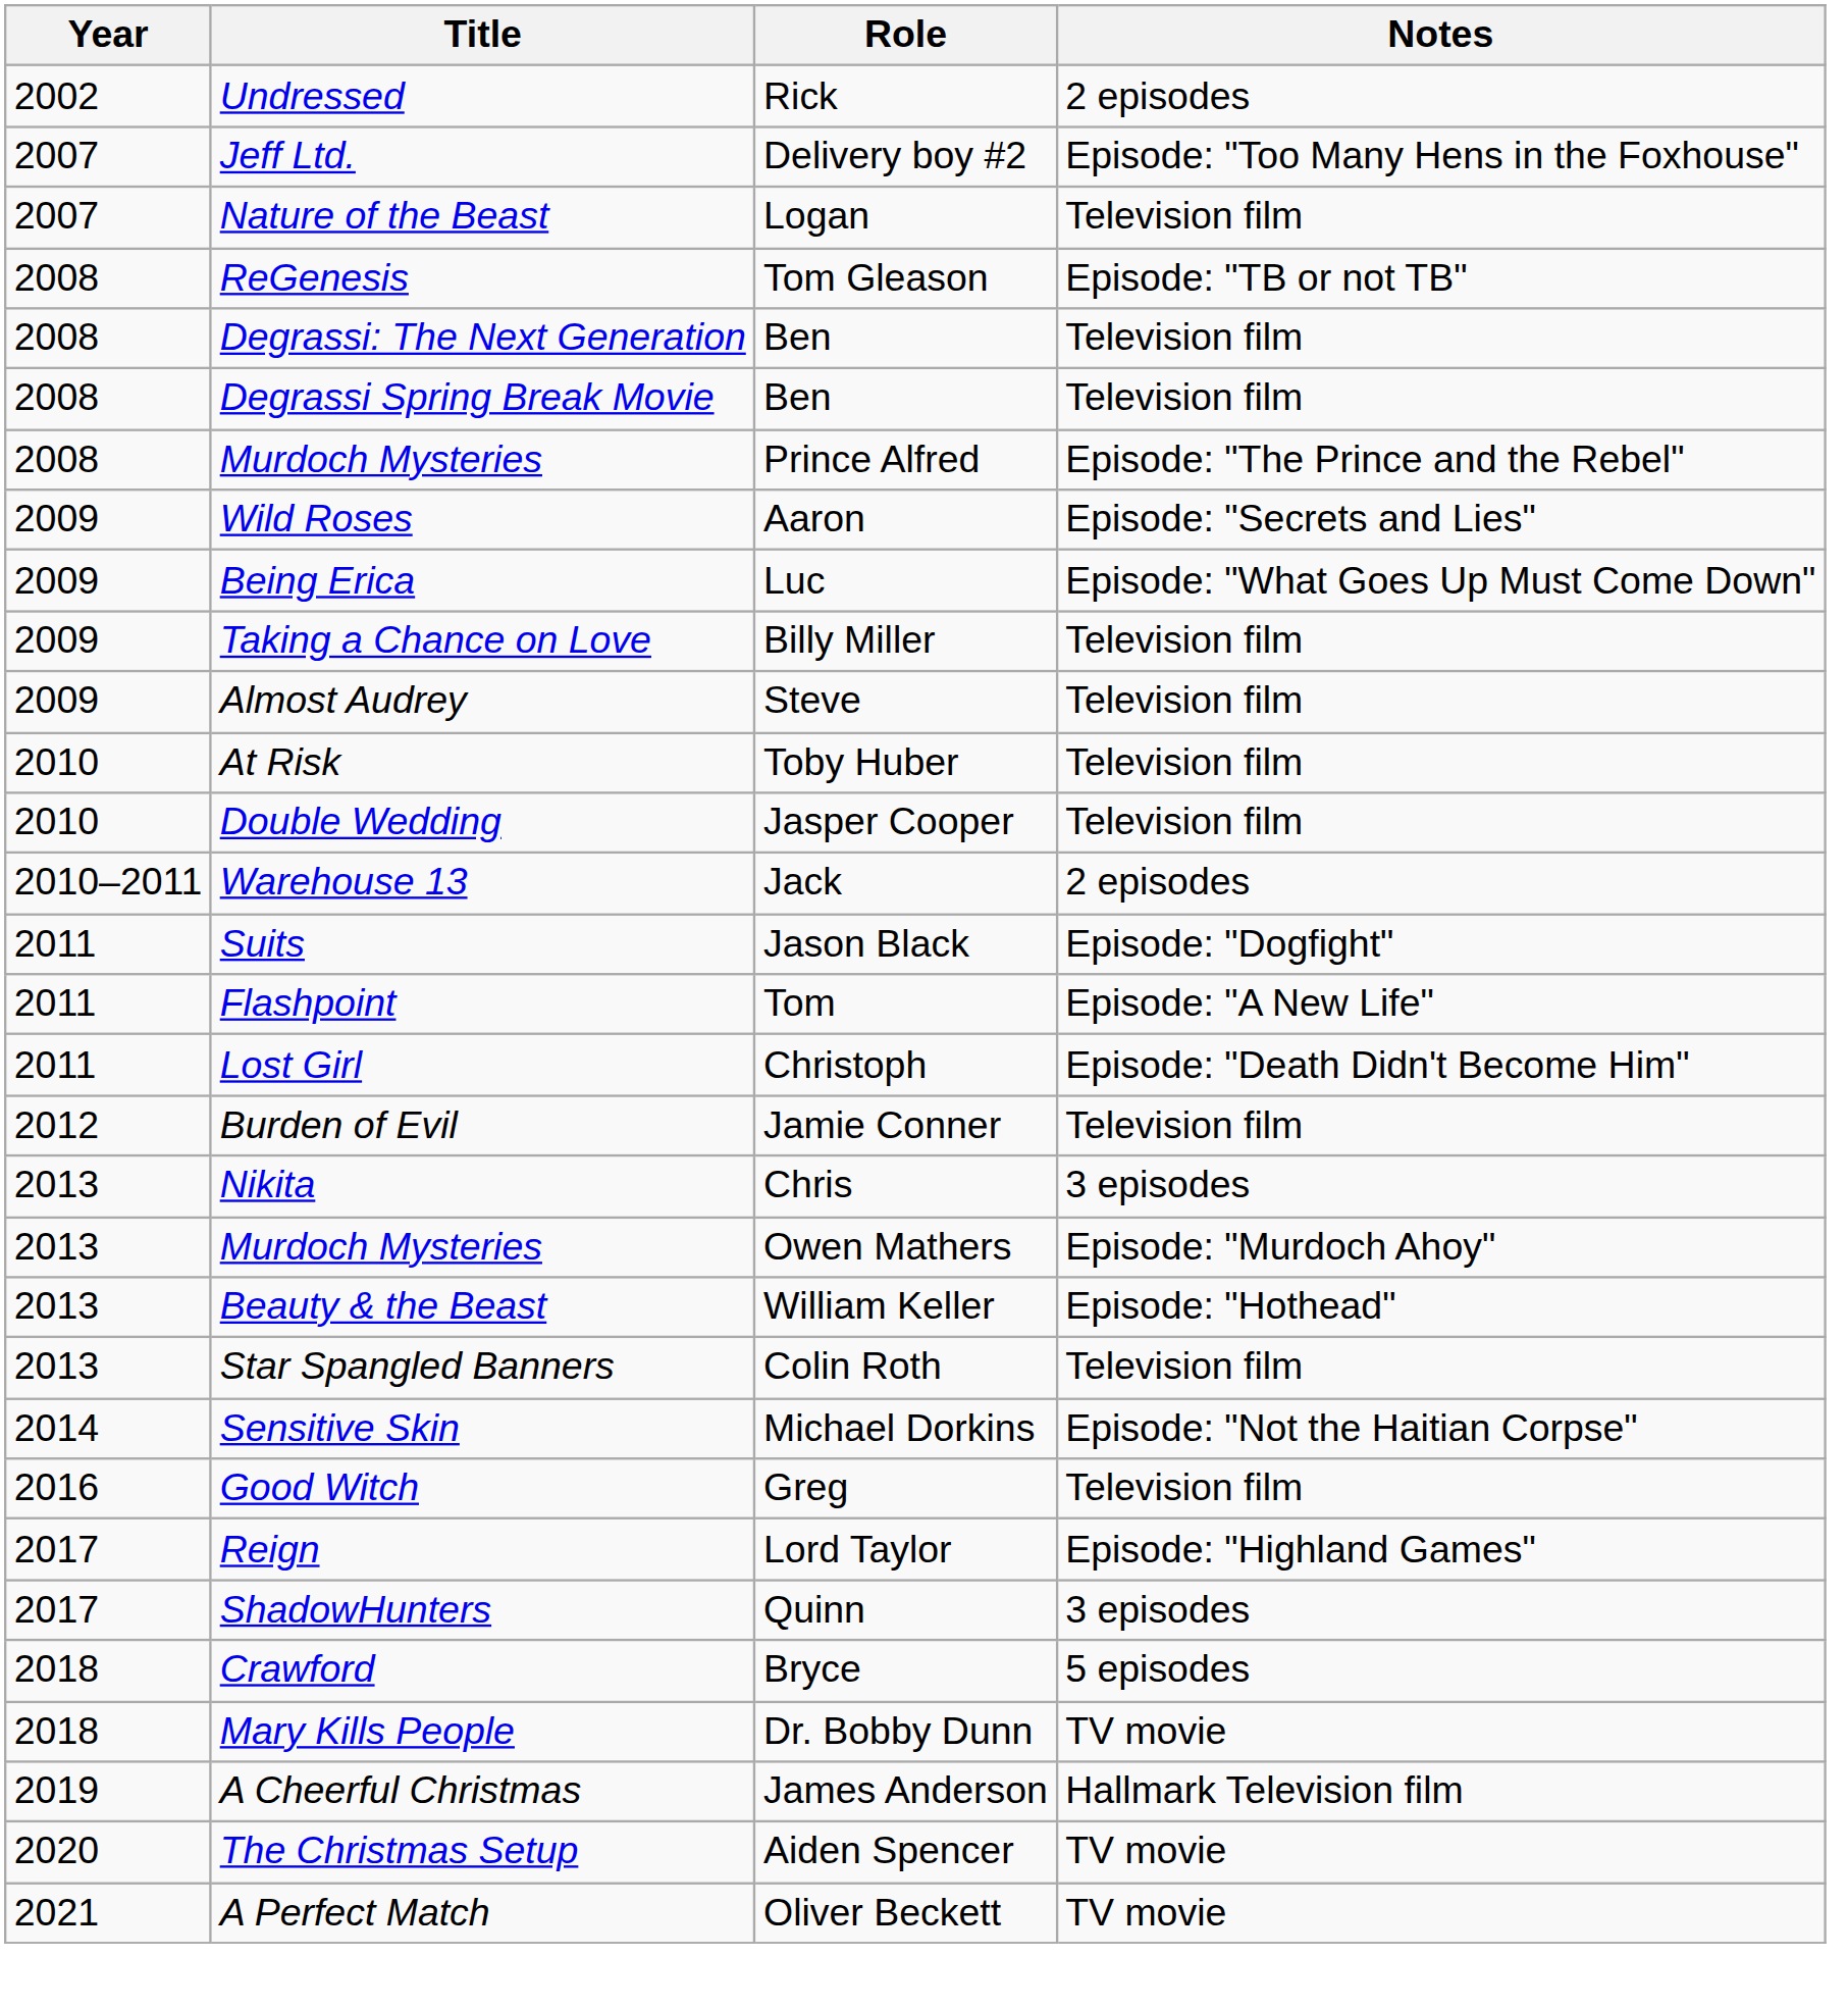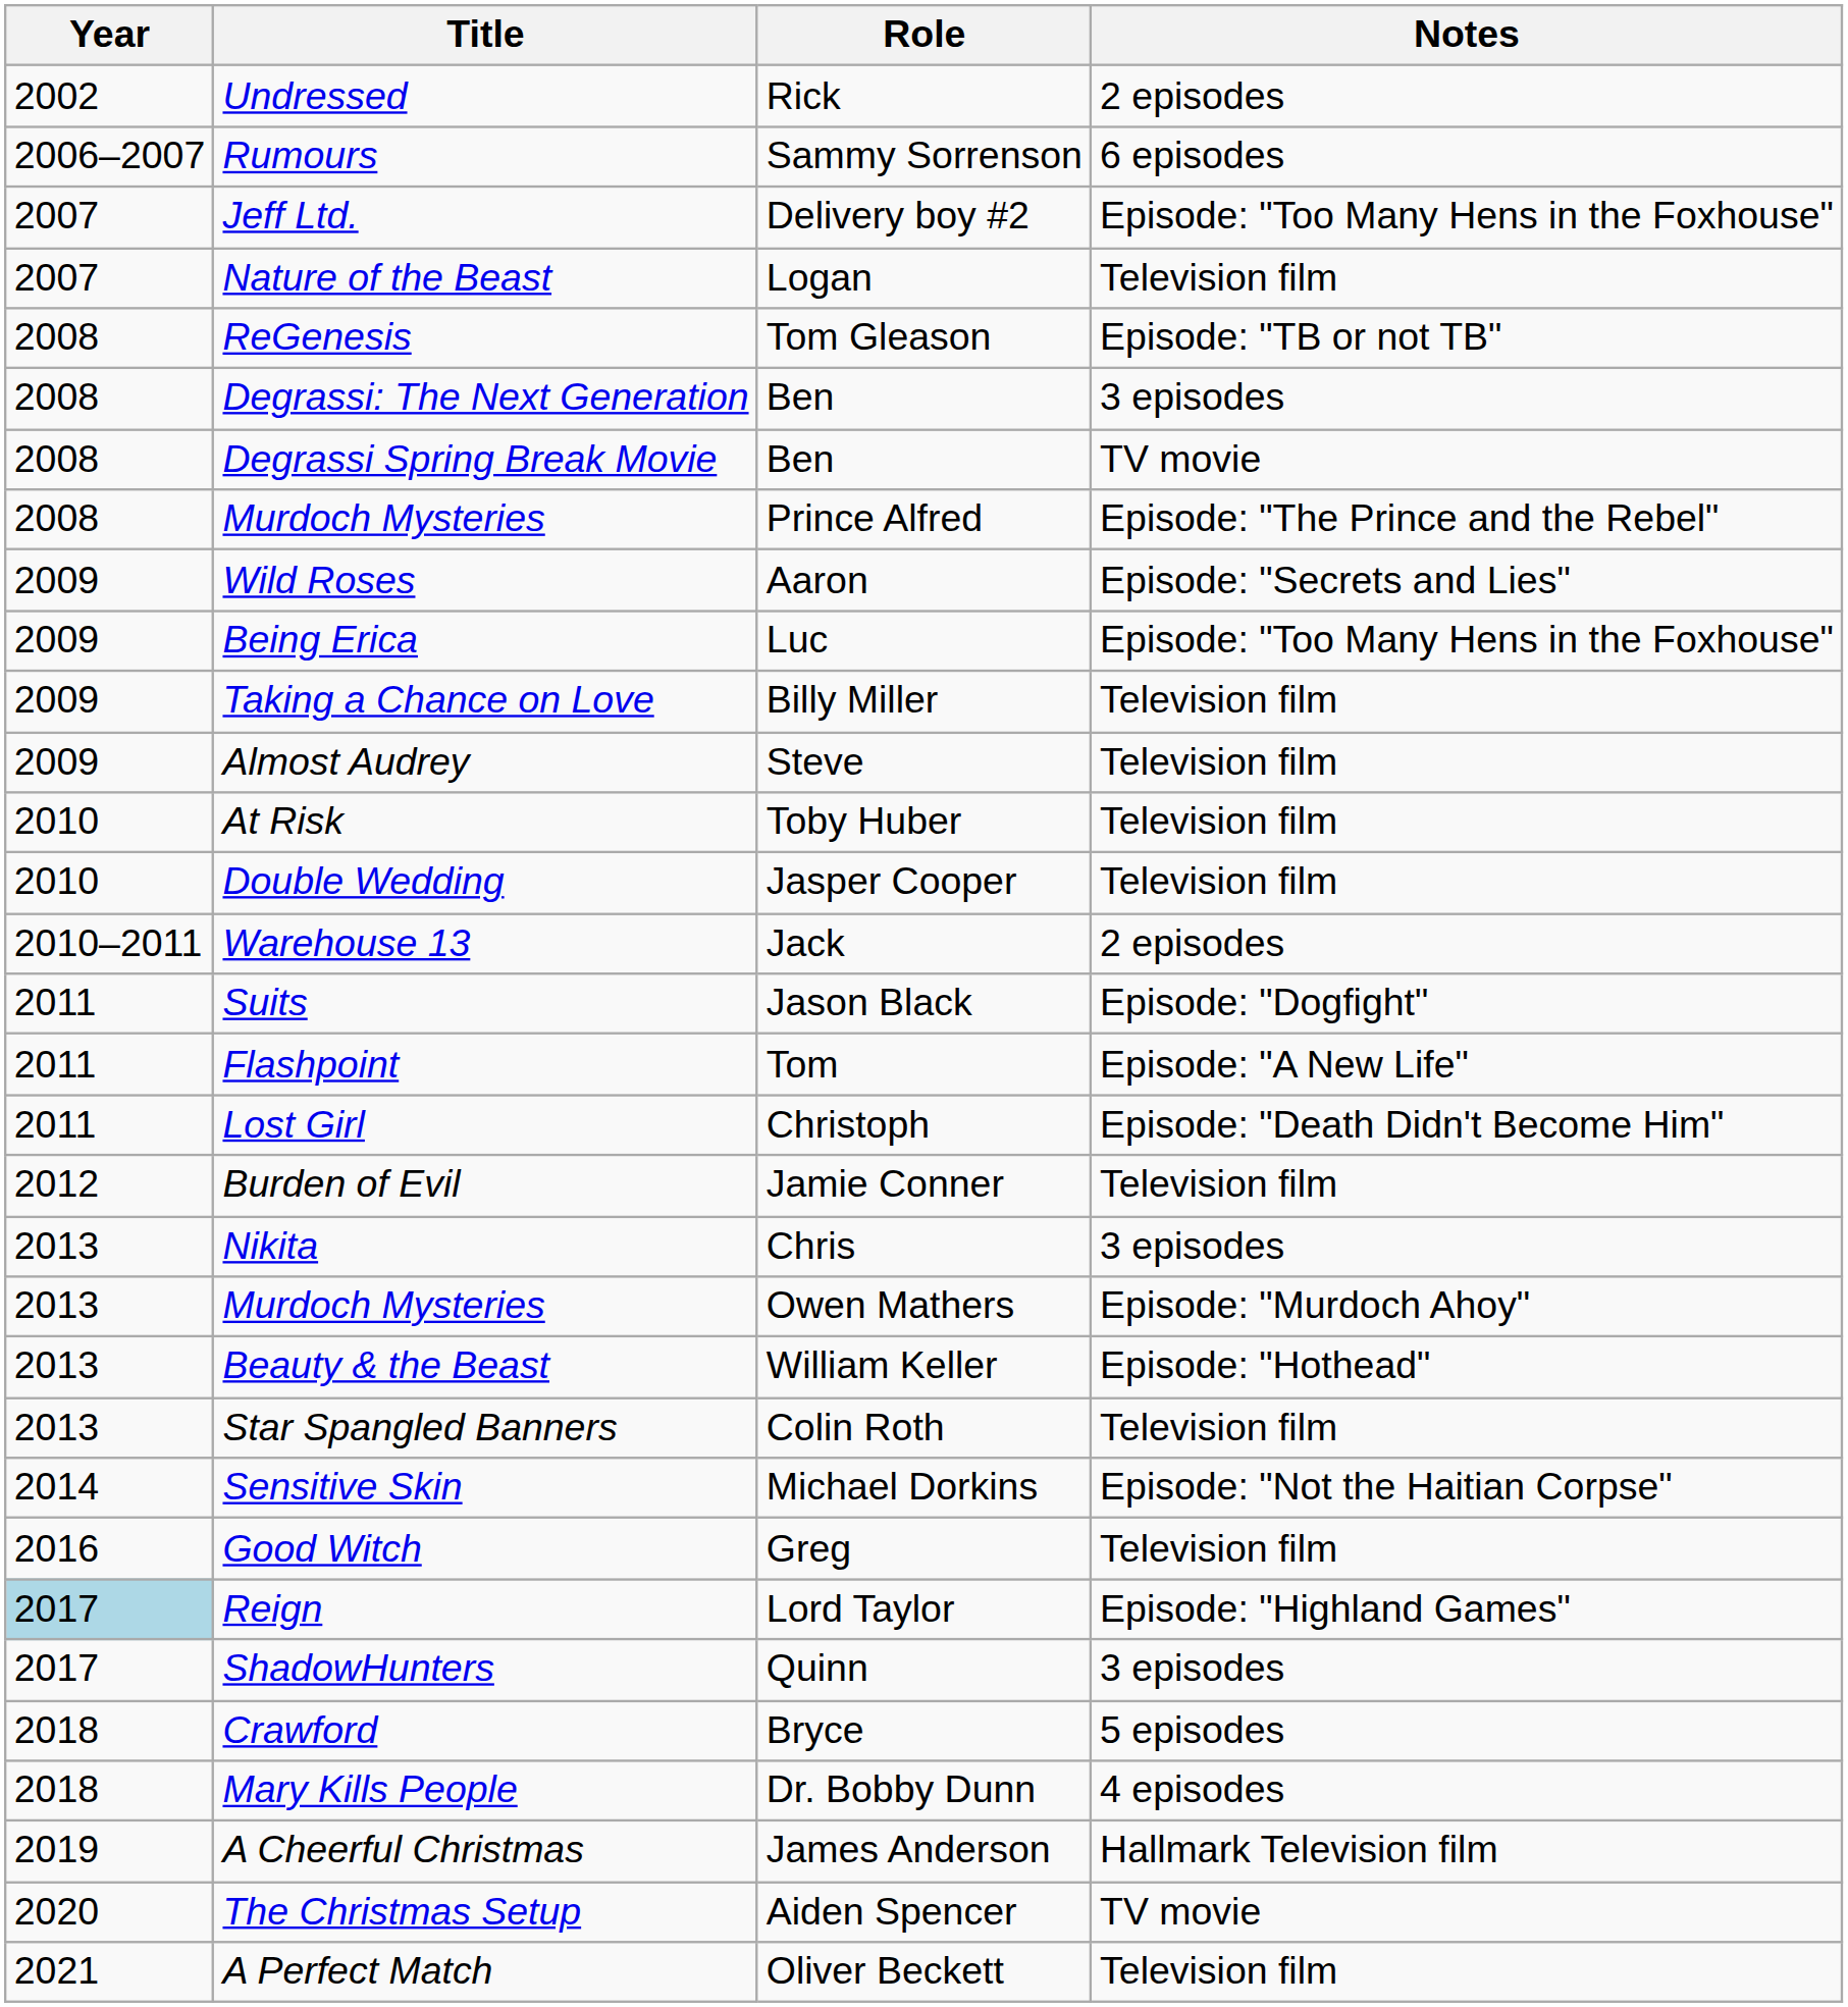 <table class="wikitable sortable">
 <tr>
 <th>Year</th>
 <th>Title</th>
 <th>Role</th>
 <th class="unsortable">Notes</th>
 </tr>
 <tr>
 <td>2002</td>
 <td><em><a href='#'>Undressed</a></em></td>
 <td>Rick</td>
 <td>2 episodes</td>
+</tr>
+<tr>
+<td>2006–2007</td>
+<td><em><a href='#'>Rumours</a></em></td>
+<td>Sammy Sorrenson</td>
+<td>6 episodes</td>
 </tr>
 <tr>
 <td>2007</td>
 <td><em><a href='#'>Jeff Ltd.</a></em></td>
 <td>Delivery boy #2</td>
 <td>Episode: "Too Many Hens in the Foxhouse"</td>
 </tr>
 <tr>
 <td>2007</td>
 <td><em><a href='#'>Nature of the Beast</a></em></td>
 <td>Logan</td>
 <td>Television film</td>
 </tr>
 <tr>
 <td>2008</td>
 <td><em><a href='#'>ReGenesis</a></em></td>
 <td>Tom Gleason</td>
 <td>Episode: "TB or not TB"</td>
 </tr>
 <tr>
 <td>2008</td>
 <td><em><a href='#'>Degrassi: The Next Generation</a></em></td>
 <td>Ben</td>
-<td>Television film</td>
+<td>3 episodes</td>
 </tr>
 <tr>
 <td>2008</td>
 <td><em><a href='#'>Degrassi Spring Break Movie</a></em></td>
 <td>Ben</td>
-<td>Television film</td>
+<td>TV movie</td>
 </tr>
 <tr>
 <td>2008</td>
 <td><em><a href='#'>Murdoch Mysteries</a></em></td>
 <td>Prince Alfred</td>
 <td>Episode: "The Prince and the Rebel"</td>
 </tr>
 <tr>
 <td>2009</td>
 <td><em><a href='#'>Wild Roses</a></em></td>
 <td>Aaron</td>
 <td>Episode: "Secrets and Lies"</td>
 </tr>
 <tr>
 <td>2009</td>
 <td><em><a href='#'>Being Erica</a></em></td>
 <td>Luc</td>
-<td>Episode: "What Goes Up Must Come Down"</td>
+<td>Episode: "Too Many Hens in the Foxhouse"</td>
 </tr>
 <tr>
 <td>2009</td>
 <td><em><a href='#'>Taking a Chance on Love</a></em></td>
 <td>Billy Miller</td>
 <td>Television film</td>
 </tr>
 <tr>
 <td>2009</td>
 <td><em>Almost Audrey</em></td>
 <td>Steve</td>
 <td>Television film</td>
 </tr>
 <tr>
 <td>2010</td>
 <td><em>At Risk</em></td>
 <td>Toby Huber</td>
 <td>Television film</td>
 </tr>
 <tr>
 <td>2010</td>
 <td><em><a href='#'>Double Wedding</a></em></td>
 <td>Jasper Cooper</td>
 <td>Television film</td>
 </tr>
 <tr>
 <td>2010–2011</td>
 <td><em><a href='#'>Warehouse 13</a></em></td>
 <td>Jack</td>
 <td>2 episodes</td>
 </tr>
 <tr>
 <td>2011</td>
 <td><em><a href='#'>Suits</a></em></td>
 <td>Jason Black</td>
 <td>Episode: "Dogfight"</td>
 </tr>
 <tr>
 <td>2011</td>
 <td><em><a href='#'>Flashpoint</a></em></td>
 <td>Tom</td>
 <td>Episode: "A New Life"</td>
 </tr>
 <tr>
 <td>2011</td>
 <td><em><a href='#'>Lost Girl</a></em></td>
 <td>Christoph</td>
 <td>Episode: "Death Didn't Become Him"</td>
 </tr>
 <tr>
 <td>2012</td>
 <td><em>Burden of Evil</em></td>
 <td>Jamie Conner</td>
 <td>Television film</td>
 </tr>
 <tr>
 <td>2013</td>
 <td><em><a href='#'>Nikita</a></em></td>
 <td>Chris</td>
 <td>3 episodes</td>
 </tr>
 <tr>
 <td>2013</td>
 <td><em><a href='#'>Murdoch Mysteries</a></em></td>
 <td>Owen Mathers</td>
 <td>Episode: "Murdoch Ahoy"</td>
 </tr>
 <tr>
 <td>2013</td>
 <td><em><a href='#'>Beauty & the Beast</a></em></td>
 <td>William Keller</td>
 <td>Episode: "Hothead"</td>
 </tr>
 <tr>
 <td>2013</td>
 <td><em>Star Spangled Banners</em></td>
 <td>Colin Roth</td>
 <td>Television film</td>
 </tr>
 <tr>
 <td>2014</td>
 <td><em><a href='#'>Sensitive Skin</a></em></td>
 <td>Michael Dorkins</td>
 <td>Episode: "Not the Haitian Corpse"</td>
 </tr>
 <tr>
 <td>2016</td>
 <td><em><a href='#'>Good Witch</a></em></td>
 <td>Greg</td>
 <td>Television film</td>
 </tr>
 <tr>
-<td>2017</td>
+<td style="background: lightblue;">2017</td>
 <td><em><a href='#'>Reign</a></em></td>
 <td>Lord Taylor</td>
 <td>Episode: "Highland Games"</td>
 </tr>
 <tr>
 <td>2017</td>
 <td><em><a href='#'>ShadowHunters</a></em></td>
 <td>Quinn</td>
 <td>3 episodes</td>
 </tr>
 <tr>
 <td>2018</td>
 <td><em><a href='#'>Crawford</a></em></td>
 <td>Bryce</td>
 <td>5 episodes</td>
 </tr>
 <tr>
 <td>2018</td>
 <td><em><a href='#'>Mary Kills People</a></em></td>
 <td>Dr. Bobby Dunn</td>
-<td>TV movie</td>
+<td>4 episodes</td>
 </tr>
 <tr>
 <td>2019</td>
 <td data-sort-value="Cheerful Christmas, A"><em>A Cheerful Christmas</em></td>
 <td>James Anderson</td>
 <td>Hallmark Television film</td>
 </tr>
 <tr>
 <td>2020</td>
 <td data-sort-value="Christmas Setup, The"><em><a href='#'>The Christmas Setup</a></em></td>
 <td>Aiden Spencer</td>
 <td>TV movie</td>
 </tr>
 <tr>
 <td>2021</td>
 <td data-sort-value="Perfect Match, A"><em>A Perfect Match</em></td>
 <td>Oliver Beckett</td>
-<td>TV movie</td>
+<td>Television film</td>
 </tr>
 </table>
